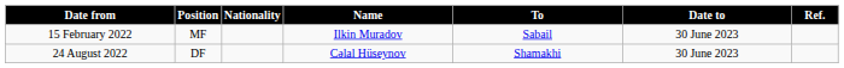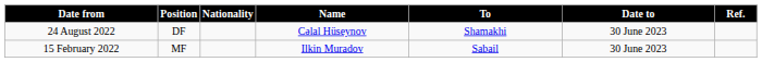 <table class="wikitable" style="text-align:center; font-size:90%; ">
 <tr>
 <th style="background:#000000; color:#FFFFFF; width:200px;">Date from</th>
 <th style="background:#000000; color:#FFFFFF; width:50px;">Position</th>
 <th style="background:#000000; color:#FFFFFF; width:50px;">Nationality</th>
 <th style="background:#000000; color:#FFFFFF; width:200px;">Name</th>
 <th style="background:#000000; color:#FFFFFF; width:200px;">To</th>
 <th style="background:#000000; color:#FFFFFF; width:200px;">Date to</th>
 <th style="background:#000000; color:#FFFFFF; width:50px;">Ref.</th>
 </tr>
 <tr>
+<td>24 August 2022</td>
+<td>DF</td>
+<td></td>
+<td><a href='#'>Cəlal Hüseynov</a></td>
+<td><a href='#'>Shamakhi</a></td>
+<td>30 June 2023</td>
+<td></td>
+</tr>
+<tr>
 <td>15 February 2022</td>
 <td>MF</td>
 <td></td>
 <td><a href='#'>Ilkin Muradov</a></td>
 <td><a href='#'>Sabail</a></td>
 <td>30 June 2023</td>
 <td></td>
 </tr>
-<tr>
-<td>24 August 2022</td>
-<td>DF</td>
-<td></td>
-<td><a href='#'>Cəlal Hüseynov</a></td>
-<td><a href='#'>Shamakhi</a></td>
-<td>30 June 2023</td>
-<td></td>
-</tr>
 </table>
